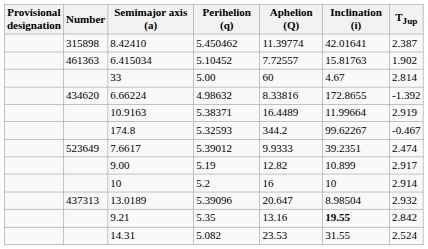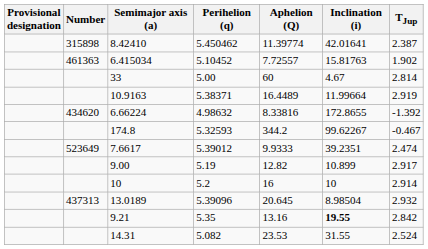 <table class="wikitable sortable">
 <tr>
 <th>Provisional<br>designation</th>
 <th>Number</th>
 <th>Semimajor axis (a)</th>
 <th>Perihelion (q)</th>
 <th>Aphelion (Q)</th>
 <th>Inclination (i)</th>
 <th>T<sub>Jup</sub></th>
 </tr>
 <tr>
 <td></td>
 <td>315898</td>
 <td>8.42410</td>
 <td>5.450462</td>
 <td>11.39774</td>
 <td>42.01641</td>
 <td>2.387</td>
 </tr>
 <tr>
 <td></td>
 <td>461363</td>
 <td>6.415034</td>
 <td>5.10452</td>
 <td>7.72557</td>
 <td>15.81763</td>
 <td>1.902</td>
 </tr>
 <tr>
 <td></td>
 <td></td>
 <td>33</td>
 <td>5.00</td>
 <td>60</td>
 <td>4.67</td>
 <td>2.814</td>
 </tr>
 <tr>
 <td></td>
+<td></td>
+<td>10.9163</td>
+<td>5.38371</td>
+<td>16.4489</td>
+<td>11.99664</td>
+<td>2.919</td>
+</tr>
+<tr>
+<td></td>
 <td>434620</td>
 <td>6.66224</td>
 <td>4.98632</td>
 <td>8.33816</td>
 <td>172.8655</td>
 <td>-1.392</td>
-</tr>
-<tr>
-<td></td>
-<td></td>
-<td>10.9163</td>
-<td>5.38371</td>
-<td>16.4489</td>
-<td>11.99664</td>
-<td>2.919</td>
 </tr>
 <tr>
 <td></td>
 <td></td>
 <td>174.8</td>
 <td>5.32593</td>
 <td>344.2</td>
 <td>99.62267</td>
 <td>-0.467</td>
 </tr>
 <tr>
 <td></td>
 <td>523649</td>
 <td>7.6617</td>
 <td>5.39012</td>
 <td>9.9333</td>
 <td>39.2351</td>
 <td>2.474</td>
 </tr>
 <tr>
 <td></td>
 <td></td>
 <td>9.00</td>
 <td>5.19</td>
 <td>12.82</td>
 <td>10.899</td>
 <td>2.917</td>
 </tr>
 <tr>
 <td></td>
 <td></td>
 <td>10</td>
 <td>5.2</td>
 <td>16</td>
 <td>10</td>
 <td>2.914</td>
 </tr>
 <tr>
 <td></td>
 <td>437313</td>
 <td>13.0189</td>
 <td>5.39096</td>
-<td>20.647</td>
+<td>20.645</td>
 <td>8.98504</td>
 <td>2.932</td>
 </tr>
 <tr>
 <td></td>
 <td></td>
 <td>9.21</td>
 <td>5.35</td>
 <td>13.16</td>
 <td><strong>19.55</strong></td>
 <td>2.842</td>
 </tr>
 <tr>
 <td></td>
 <td></td>
 <td>14.31</td>
 <td>5.082</td>
 <td>23.53</td>
 <td>31.55</td>
 <td>2.524</td>
 </tr>
 </table>
